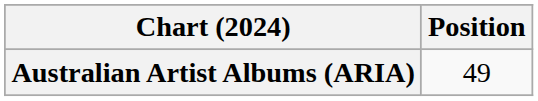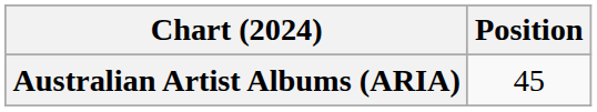 <table class="wikitable plainrowheaders" style="text-align:center">
 <tr>
 <th scope="col">Chart (2024)</th>
 <th scope="col">Position</th>
 </tr>
 <tr>
 <th scope="row">Australian Artist Albums (ARIA)</th>
-<td>49</td>
+<td>45</td>
 </tr>
 </table>
